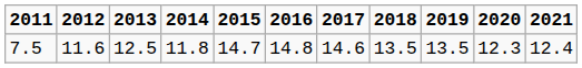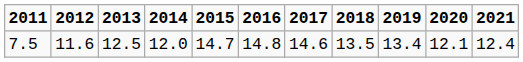 <table class="wikitable">
 <tr>
 <td><strong>2011</strong></td>
 <td><strong>2012</strong></td>
 <td><strong>2013</strong></td>
 <td><strong>2014</strong></td>
 <td><strong>2015</strong></td>
 <td><strong>2016</strong></td>
 <td><strong>2017</strong></td>
 <td><strong>2018</strong></td>
 <td><strong>2019</strong></td>
 <td><strong>2020</strong></td>
 <td><strong>2021</strong></td>
 </tr>
 <tr>
 <td>7.5</td>
 <td>11.6</td>
 <td>12.5</td>
-<td>11.8</td>
+<td>12.0</td>
 <td>14.7</td>
 <td>14.8</td>
 <td>14.6</td>
 <td>13.5</td>
-<td>13.5</td>
-<td>12.3</td>
+<td>13.4</td>
+<td>12.1</td>
 <td>12.4</td>
 </tr>
 </table>
